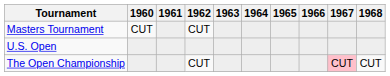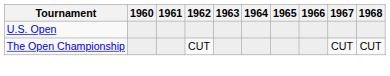 <table class="wikitable" style="font-size:95%;text-align:center;">
 <tr>
 <th>Tournament</th>
 <th>1960</th>
 <th>1961</th>
 <th>1962</th>
 <th>1963</th>
 <th>1964</th>
 <th>1965</th>
 <th>1966</th>
 <th>1967</th>
 <th>1968</th>
-</tr>
-<tr>
-<td align=left><a href='#'>Masters Tournament</a></td>
-<td>CUT</td>
-<td style="background:#eeeeee;"></td>
-<td>CUT</td>
-<td style="background:#eeeeee;"></td>
-<td style="background:#eeeeee;"></td>
-<td style="background:#eeeeee;"></td>
-<td style="background:#eeeeee;"></td>
-<td style="background:#eeeeee;"></td>
-<td style="background:#eeeeee;"></td>
 </tr>
 <tr>
 <td align=left><a href='#'>U.S. Open</a></td>
 <td style="background:#eeeeee;"></td>
 <td style="background:#eeeeee;"></td>
 <td style="background:#eeeeee;"></td>
 <td style="background:#eeeeee;"></td>
 <td style="background:#eeeeee;"></td>
 <td style="background:#eeeeee;"></td>
 <td style="background:#eeeeee;"></td>
 <td style="background:#eeeeee;"></td>
 <td style="background:#eeeeee;"></td>
 </tr>
 <tr>
 <td align=left><a href='#'>The Open Championship</a></td>
 <td style="background:#eeeeee;"></td>
 <td style="background:#eeeeee;"></td>
 <td>CUT</td>
 <td style="background:#eeeeee;"></td>
 <td style="background:#eeeeee;"></td>
 <td style="background:#eeeeee;"></td>
 <td style="background:#eeeeee;"></td>
-<td style="background: pink;">CUT</td>
+<td>CUT</td>
 <td>CUT</td>
 </tr>
 </table>
